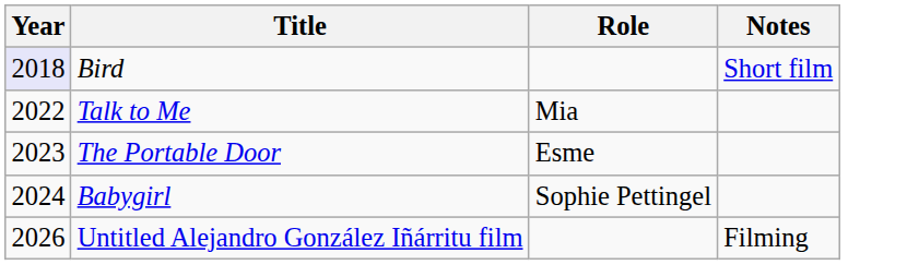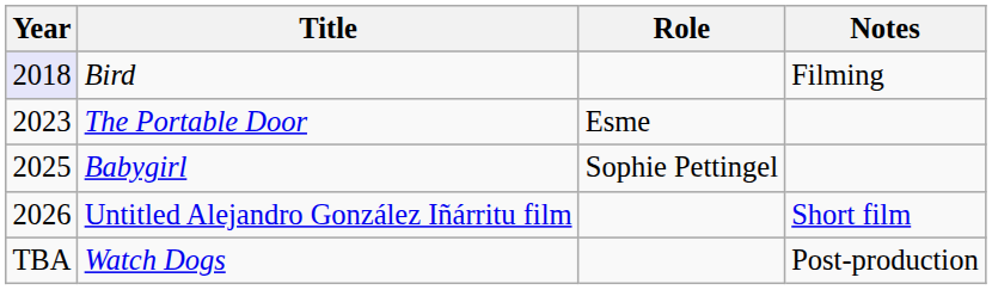 <table class="wikitable sortable">
 <tr>
 <th>Year</th>
 <th>Title</th>
 <th>Role</th>
 <th class="unsortable">Notes</th>
 </tr>
 <tr>
 <td style="background: lavender;">2018</td>
 <td><em>Bird</em></td>
 <td></td>
-<td><a href='#'>Short film</a></td>
-</tr>
-<tr>
-<td>2022</td>
-<td><em><a href='#'>Talk to Me</a></em></td>
-<td>Mia</td>
-<td></td>
+<td>Filming</td>
 </tr>
 <tr>
 <td>2023</td>
 <td><em><a href='#'>The Portable Door</a></em></td>
 <td>Esme</td>
 <td></td>
 </tr>
 <tr>
-<td>2024</td>
+<td>2025</td>
 <td><em><a href='#'>Babygirl</a></em></td>
 <td>Sophie Pettingel</td>
 <td></td>
 </tr>
 <tr>
 <td>2026</td>
 <td><a href='#'>Untitled Alejandro González Iñárritu film</a></td>
 <td></td>
-<td>Filming</td>
+<td><a href='#'>Short film</a></td>
+</tr>
+<tr>
+<td>TBA</td>
+<td><em><a href='#'>Watch Dogs</a></em></td>
+<td></td>
+<td>Post-production</td>
 </tr>
 </table>
